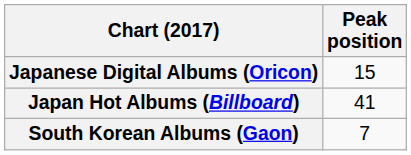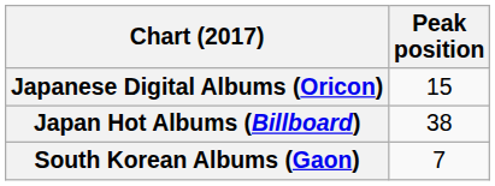 <table class="wikitable sortable plainrowheaders" style="text-align:center">
 <tr>
 <th scope="col">Chart (2017)</th>
 <th scope="col">Peak<br>position</th>
 </tr>
 <tr>
 <th scope="row">Japanese Digital Albums (<a href='#'>Oricon</a>)</th>
 <td>15</td>
 </tr>
 <tr>
 <th scope="row">Japan Hot Albums (<a href='#'><em>Billboard</em></a>)</th>
-<td>41</td>
+<td>38</td>
 </tr>
 <tr>
 <th scope="row">South Korean Albums (<a href='#'>Gaon</a>)</th>
 <td>7</td>
 </tr>
 </table>
